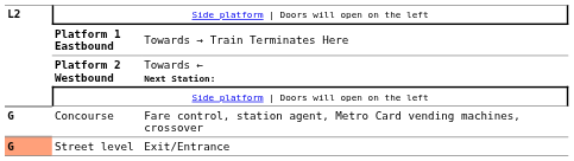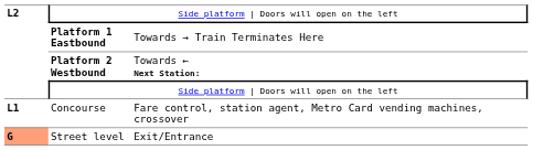 <table border=0 cellspacing=0 cellpadding=3>
 <tr>
 <td style="border-top:solid 1px grey;border-bottom:solid 1px grey;" width=50 rowspan=4 valign=top><strong>L2</strong></td>
 <td style="border-top:solid 1px grey;border-right:solid 2px black;border-left:solid 2px black;border-bottom:solid 2px black;text-align:center;" colspan=2><small><a href='#'>Side platform</a> | Doors will open on the left </small></td>
 </tr>
 <tr>
 <td style="border-bottom:solid 1px grey;" width=100><span><strong>Platform 1</strong><br><strong>Eastbound</strong></span></td>
 <td style="border-bottom:solid 1px grey;" width=500>Towards → Train Terminates Here</td>
 </tr>
 <tr>
 <td><span><strong>Platform 2</strong><br><strong>Westbound</strong></span></td>
 <td><span></span>Towards ← <br><small><strong>Next Station:</strong> </small></td>
 </tr>
 <tr>
 <td style="border-top:solid 2px black;border-right:solid 2px black;border-left:solid 2px black;border-bottom:solid 1px grey;text-align:center;" colspan=2><small><a href='#'>Side platform</a> | Doors will open on the left </small></td>
 </tr>
 <tr>
-<td style="border-bottom:solid 1px grey;border-top:solid 1px grey;" width=50 valign=top><strong>G</strong></td>
+<td valign=top><strong>L1</strong></td>
 <td valign=top>Concourse</td>
 <td valign=top>Fare control, station agent, Metro Card vending machines, crossover</td>
 </tr>
 <tr>
 <td style="background: lightsalmon; border-bottom:solid 1px grey;border-top:solid 1px grey;" width=50 valign=top><strong>G</strong></td>
 <td style="border-top:solid 1px grey;border-bottom:solid 1px grey;" width=100 valign=top>Street level</td>
 <td style="border-top:solid 1px grey;border-bottom:solid 1px grey;" width=500 valign=top>Exit/Entrance</td>
 </tr>
 </table>
